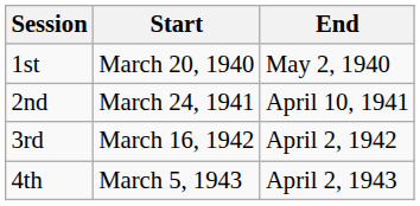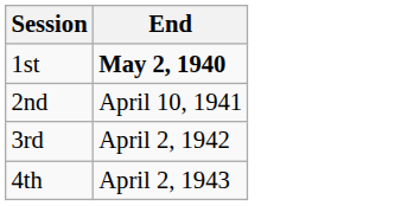 <table class="wikitable">
 <tr>
 <th>Session</th>
-<th>Start</th>
 <th>End</th>
 </tr>
 <tr>
 <td>1st</td>
-<td>March 20, 1940</td>
-<td>May 2, 1940</td>
+<td><strong>May 2, 1940</strong></td>
 </tr>
 <tr>
 <td>2nd</td>
-<td>March 24, 1941</td>
 <td>April 10, 1941</td>
 </tr>
 <tr>
 <td>3rd</td>
-<td>March 16, 1942</td>
 <td>April 2, 1942</td>
 </tr>
 <tr>
 <td>4th</td>
-<td>March 5, 1943</td>
 <td>April 2, 1943</td>
 </tr>
 </table>
